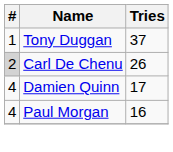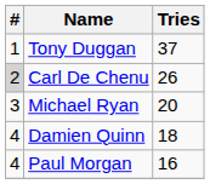 <table class="wikitable" style="text-align:left;">
 <tr>
 <th>#</th>
 <th>Name</th>
 <th>Tries</th>
 </tr>
 <tr>
 <td>1</td>
 <td><a href='#'>Tony Duggan</a></td>
 <td>37</td>
 </tr>
 <tr>
 <td style="background: lightgrey;">2</td>
 <td><a href='#'>Carl De Chenu</a></td>
 <td>26</td>
 </tr>
 <tr>
+<td>3</td>
+<td><a href='#'>Michael Ryan</a></td>
+<td>20</td>
+</tr>
+<tr>
 <td>4</td>
 <td><a href='#'>Damien Quinn</a></td>
-<td>17</td>
+<td>18</td>
 </tr>
 <tr>
 <td>4</td>
 <td><a href='#'>Paul Morgan</a></td>
 <td>16</td>
 </tr>
 <tr>
 </tr>
 </table>
